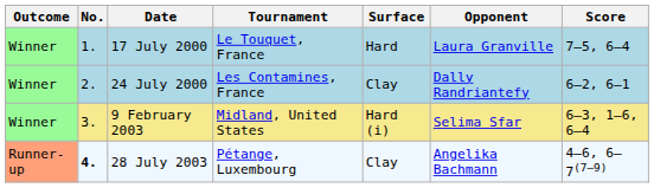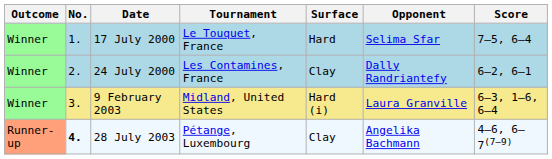 <table class="wikitable" style="font-size:97%">
 <tr>
 <th>Outcome</th>
 <th>No.</th>
 <th>Date</th>
 <th>Tournament</th>
 <th>Surface</th>
 <th>Opponent</th>
 <th>Score</th>
 </tr>
 <tr style="background:lightblue;">
 <td bgcolor="98FB98">Winner</td>
 <td>1.</td>
 <td>17 July 2000</td>
 <td><a href='#'>Le Touquet</a>, France</td>
 <td>Hard</td>
-<td> <a href='#'>Laura Granville</a></td>
+<td> <a href='#'>Selima Sfar</a></td>
 <td>7–5, 6–4</td>
 </tr>
 <tr style="background:lightblue;">
 <td bgcolor="98FB98">Winner</td>
 <td>2.</td>
 <td>24 July 2000</td>
 <td><a href='#'>Les Contamines</a>, France</td>
 <td>Clay</td>
 <td> <a href='#'>Dally Randriantefy</a></td>
 <td>6–2, 6–1</td>
 </tr>
 <tr style="background:#f7e98e;">
 <td bgcolor="98FB98">Winner</td>
 <td>3.</td>
 <td>9 February 2003</td>
 <td><a href='#'>Midland</a>, United States</td>
 <td>Hard (i)</td>
-<td> <a href='#'>Selima Sfar</a></td>
+<td> <a href='#'>Laura Granville</a></td>
 <td>6–3, 1–6, 6–4</td>
 </tr>
 <tr style="background:#f0f8ff;">
 <td bgcolor="FFA07A">Runner-up</td>
 <td><strong>4.</strong></td>
 <td>28 July 2003</td>
 <td><a href='#'>Pétange</a>, Luxembourg</td>
 <td>Clay</td>
 <td> <a href='#'>Angelika Bachmann</a></td>
 <td>4–6, 6–7<sup>(7–9)</sup></td>
 </tr>
 </table>
